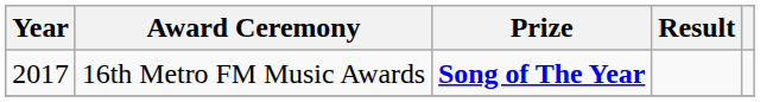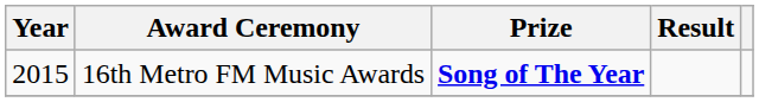 <table class="wikitable">
 <tr>
 <th>Year</th>
 <th>Award Ceremony</th>
 <th>Prize</th>
 <th>Result</th>
 <th></th>
 </tr>
 <tr>
-<td><div>2017</div></td>
+<td><div>2015</div></td>
 <td>16th Metro FM Music Awards</td>
 <td><strong><a href='#'>Song of The Year</a></strong></td>
 <td></td>
 <td></td>
 </tr>
 <tr>
 </tr>
 </table>
